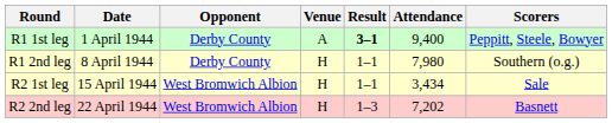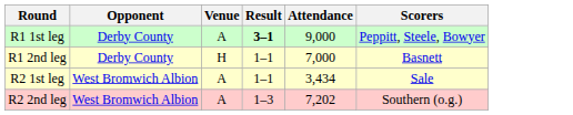 <table class="wikitable" style="font-size:100%; text-align:center">
 <tr>
 <th>Round</th>
-<th>Date</th>
 <th>Opponent</th>
 <th>Venue</th>
 <th>Result</th>
 <th>Attendance</th>
 <th>Scorers</th>
 </tr>
 <tr style="background-color: #CCFFCC;">
 <td>R1 1st leg</td>
-<td>1 April 1944</td>
 <td><a href='#'>Derby County</a></td>
 <td>A</td>
 <td><strong>3–1</strong></td>
-<td>9,400</td>
+<td>9,000</td>
 <td><a href='#'>Peppitt</a>, <a href='#'>Steele</a>, <a href='#'>Bowyer</a></td>
 </tr>
 <tr style="background-color: #FFFFCC;">
 <td>R1 2nd leg</td>
-<td>8 April 1944</td>
 <td><a href='#'>Derby County</a></td>
 <td>H</td>
 <td>1–1</td>
-<td>7,980</td>
-<td>Southern (o.g.)</td>
+<td>7,000</td>
+<td><a href='#'>Basnett</a></td>
 </tr>
 <tr style="background-color: #FFFFCC;">
 <td>R2 1st leg</td>
-<td>15 April 1944</td>
 <td><a href='#'>West Bromwich Albion</a></td>
-<td>H</td>
+<td>A</td>
 <td>1–1</td>
 <td>3,434</td>
 <td><a href='#'>Sale</a></td>
 </tr>
 <tr style="background-color: #FFCCCC;">
 <td>R2 2nd leg</td>
-<td>22 April 1944</td>
 <td><a href='#'>West Bromwich Albion</a></td>
-<td>H</td>
+<td>A</td>
 <td>1–3</td>
 <td>7,202</td>
-<td><a href='#'>Basnett</a></td>
+<td>Southern (o.g.)</td>
 </tr>
 </table>
